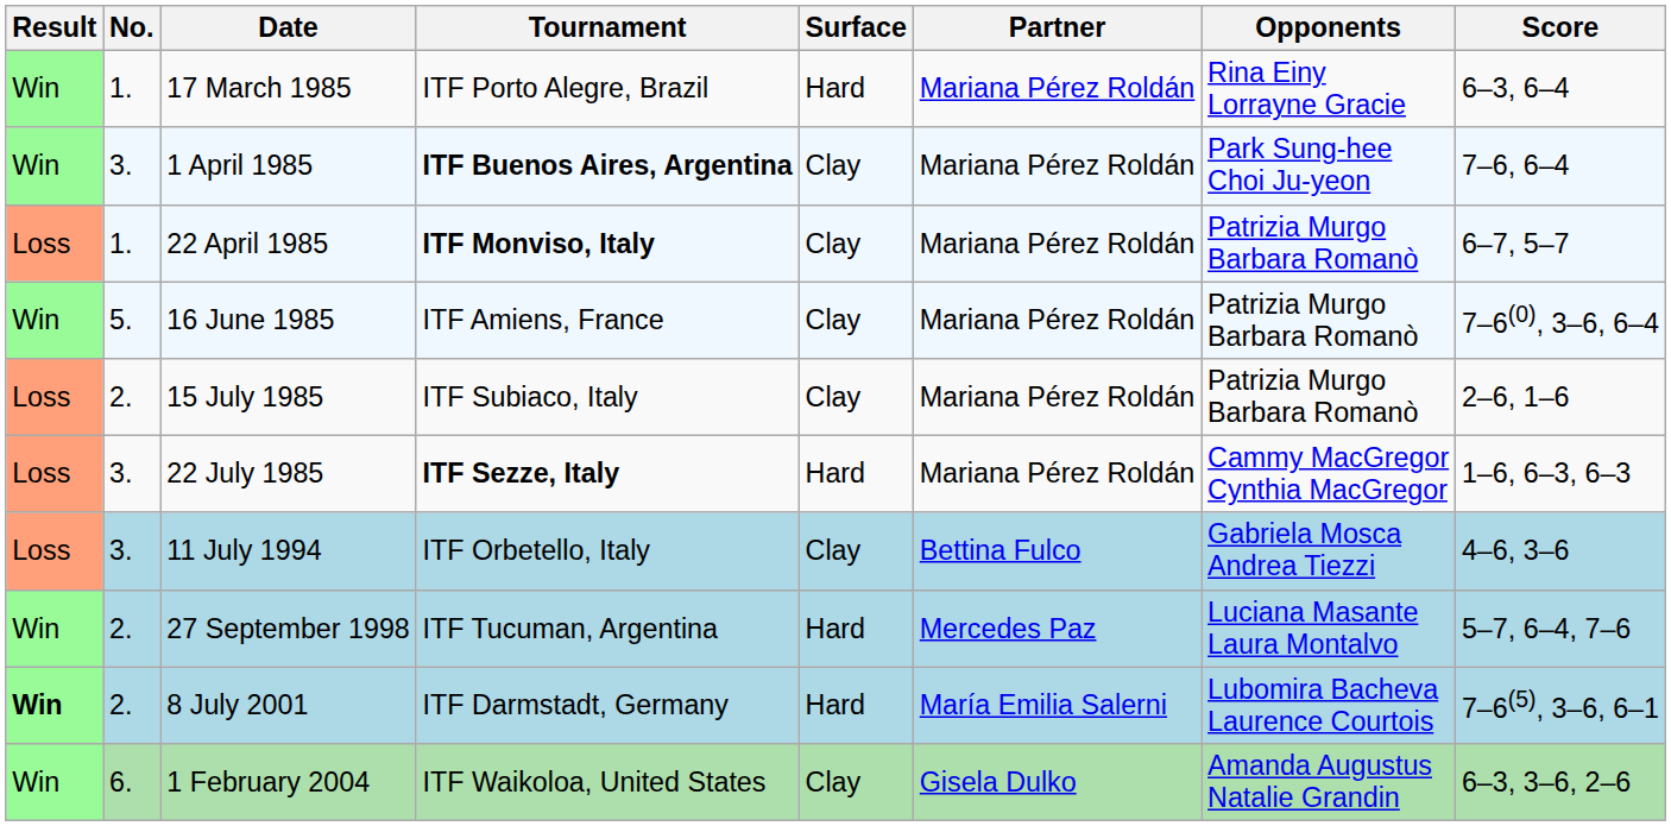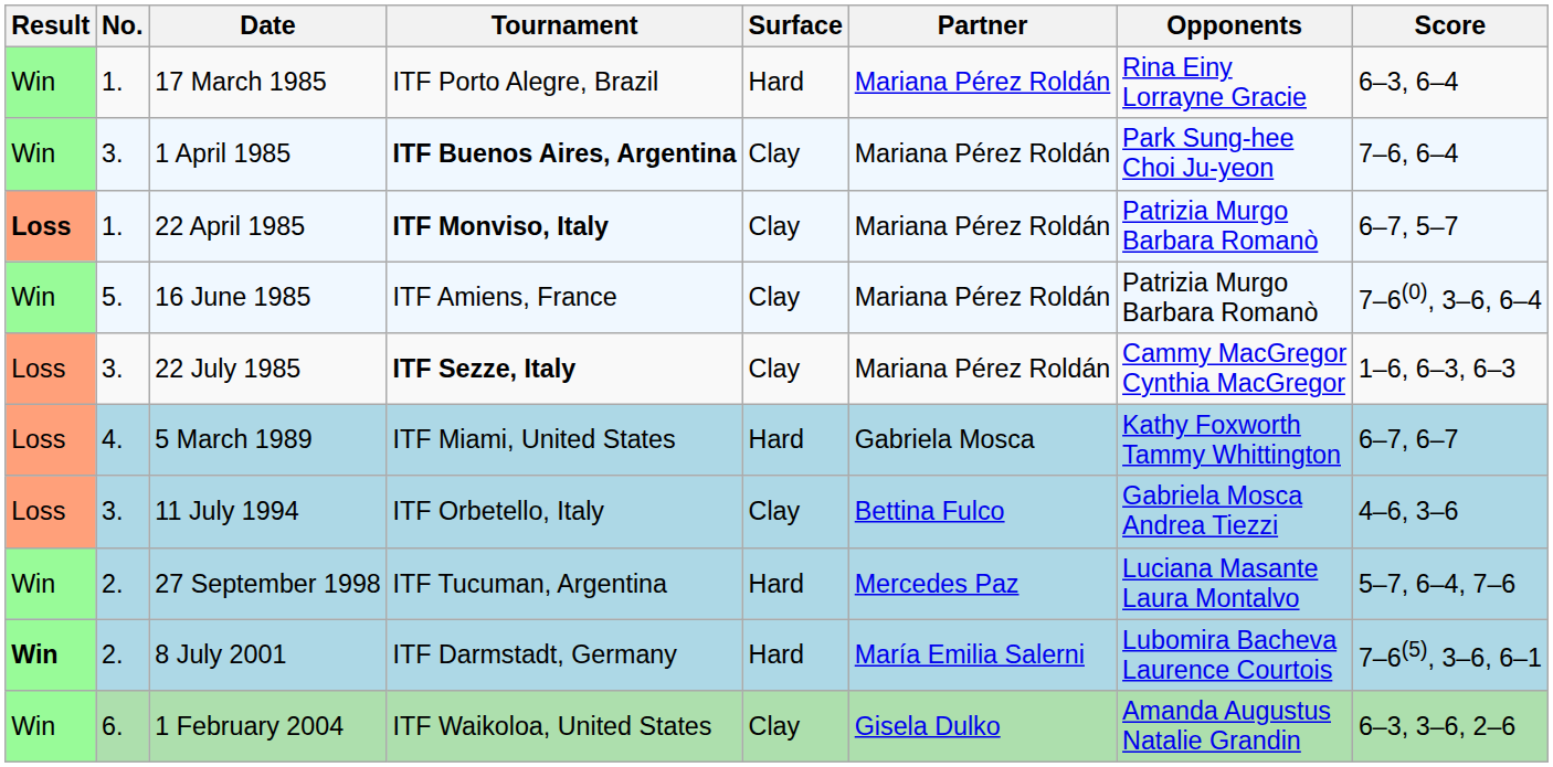 <table class="sortable wikitable" style=font-size:97%>
 <tr>
 <th>Result</th>
 <th>No.</th>
 <th>Date</th>
 <th>Tournament</th>
 <th>Surface</th>
 <th>Partner</th>
 <th>Opponents</th>
 <th class="unsortable">Score</th>
 </tr>
 <tr>
 <td style="background:#98fb98;">Win</td>
 <td>1.</td>
 <td>17 March 1985</td>
 <td>ITF Porto Alegre, Brazil</td>
 <td>Hard</td>
 <td> <a href='#'>Mariana Pérez Roldán</a></td>
 <td> <a href='#'>Rina Einy</a> <br>  <a href='#'>Lorrayne Gracie</a></td>
 <td>6–3, 6–4</td>
 </tr>
 <tr style="background:#f0f8ff;">
 <td style="background:#98fb98;">Win</td>
 <td>3.</td>
 <td>1 April 1985</td>
 <td><strong>ITF Buenos Aires, Argentina</strong></td>
 <td>Clay</td>
 <td> Mariana Pérez Roldán</td>
 <td> <a href='#'>Park Sung-hee</a> <br>  <a href='#'>Choi Ju-yeon</a></td>
 <td>7–6, 6–4</td>
 </tr>
 <tr style="background:#f0f8ff;">
-<td style="background:#ffa07a;">Loss</td>
+<td style="background:#ffa07a;"><strong>Loss</strong></td>
 <td>1.</td>
 <td>22 April 1985</td>
 <td><strong>ITF Monviso, Italy</strong></td>
 <td>Clay</td>
 <td> Mariana Pérez Roldán</td>
 <td> <a href='#'>Patrizia Murgo</a> <br>  <a href='#'>Barbara Romanò</a></td>
 <td>6–7, 5–7</td>
 </tr>
 <tr style="background:#f0f8ff;">
 <td style="background:#98fb98;">Win</td>
 <td>5.</td>
 <td>16 June 1985</td>
 <td>ITF Amiens, France</td>
 <td>Clay</td>
 <td> Mariana Pérez Roldán</td>
 <td> Patrizia Murgo <br>  Barbara Romanò</td>
 <td>7–6<sup>(0)</sup>, 3–6, 6–4</td>
 </tr>
 <tr>
 <td style="background:#ffa07a;">Loss</td>
-<td>2.</td>
-<td>15 July 1985</td>
-<td>ITF Subiaco, Italy</td>
-<td>Clay</td>
-<td> Mariana Pérez Roldán</td>
-<td> Patrizia Murgo <br>  Barbara Romanò</td>
-<td>2–6, 1–6</td>
-</tr>
-<tr>
-<td style="background:#ffa07a;">Loss</td>
 <td>3.</td>
 <td>22 July 1985</td>
 <td><strong>ITF Sezze, Italy</strong></td>
-<td>Hard</td>
+<td>Clay</td>
 <td> Mariana Pérez Roldán</td>
 <td> <a href='#'>Cammy MacGregor</a> <br>  <a href='#'>Cynthia MacGregor</a></td>
 <td>1–6, 6–3, 6–3</td>
+</tr>
+<tr style="background:lightblue;">
+<td style="background:#ffa07a;">Loss</td>
+<td>4.</td>
+<td>5 March 1989</td>
+<td>ITF Miami, United States</td>
+<td>Hard</td>
+<td> Gabriela Mosca</td>
+<td> <a href='#'>Kathy Foxworth</a> <br>  <a href='#'>Tammy Whittington</a></td>
+<td>6–7, 6–7</td>
 </tr>
 <tr style="background:lightblue;">
 <td style="background:#ffa07a;">Loss</td>
 <td>3.</td>
 <td>11 July 1994</td>
 <td>ITF Orbetello, Italy</td>
 <td>Clay</td>
 <td> <a href='#'>Bettina Fulco</a></td>
 <td> <a href='#'>Gabriela Mosca</a> <br>  <a href='#'>Andrea Tiezzi</a></td>
 <td>4–6, 3–6</td>
 </tr>
 <tr style="background:lightblue;">
 <td style="background:#98fb98;">Win</td>
 <td>2.</td>
 <td>27 September 1998</td>
 <td>ITF Tucuman, Argentina</td>
 <td>Hard</td>
 <td> <a href='#'>Mercedes Paz</a></td>
 <td> <a href='#'>Luciana Masante</a> <br>  <a href='#'>Laura Montalvo</a></td>
 <td>5–7, 6–4, 7–6</td>
 </tr>
 <tr bgcolor="lightblue">
 <td style="background:#98fb98;"><strong>Win</strong></td>
 <td>2.</td>
 <td>8 July 2001</td>
 <td>ITF Darmstadt, Germany</td>
 <td>Hard</td>
 <td> <a href='#'>María Emilia Salerni</a></td>
 <td> <a href='#'>Lubomira Bacheva</a> <br>  <a href='#'>Laurence Courtois</a></td>
 <td>7–6<sup>(5)</sup>, 3–6, 6–1</td>
 </tr>
 <tr style="background:#addfad;">
 <td style="background:#98fb98;">Win</td>
 <td>6.</td>
 <td>1 February 2004</td>
 <td>ITF Waikoloa, United States</td>
 <td>Clay</td>
 <td> <a href='#'>Gisela Dulko</a></td>
 <td> <a href='#'>Amanda Augustus</a> <br>  <a href='#'>Natalie Grandin</a></td>
 <td>6–3, 3–6, 2–6</td>
 </tr>
 </table>
